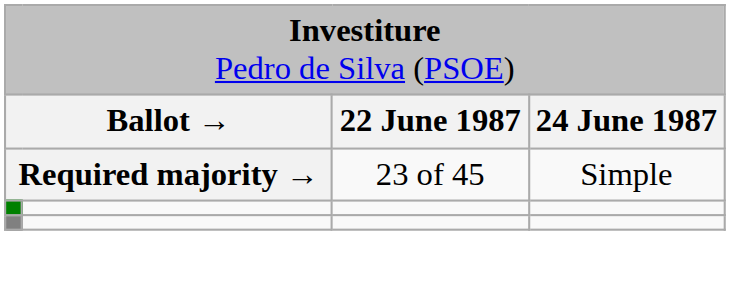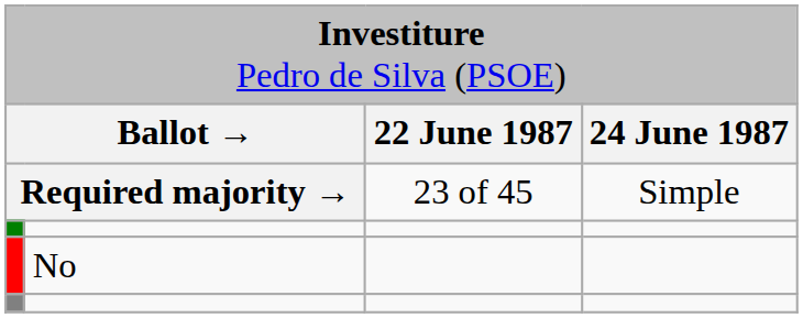 <table class="wikitable" style="text-align:center; font-size:98%;">
 <tr>
 <td colspan="4" align="center" bgcolor="#C0C0C0"><strong>Investiture</strong><br><a href='#'>Pedro de Silva</a> (<a href='#'>PSOE</a>)</td>
 </tr>
 <tr>
 <th colspan="2" style="width:150px;">Ballot →</th>
 <th>22 June 1987</th>
 <th>24 June 1987</th>
 </tr>
 <tr>
 <th colspan=2>Required majority →</th>
 <td>23 of 45 </td>
 <td>Simple </td>
 </tr>
 <tr>
 <th style="width:1px; background:green;"></th>
 <td style="text-align:left;"></td>
 <td></td>
 <td></td>
 </tr>
 <tr>
+<th style="background:red;"></th>
+<td style="text-align:left;">No</td>
+<td></td>
+<td></td>
+</tr>
+<tr>
 <th style="background:gray;"></th>
 <td style="text-align:left;"></td>
 <td></td>
 <td></td>
 </tr>
 </table>
